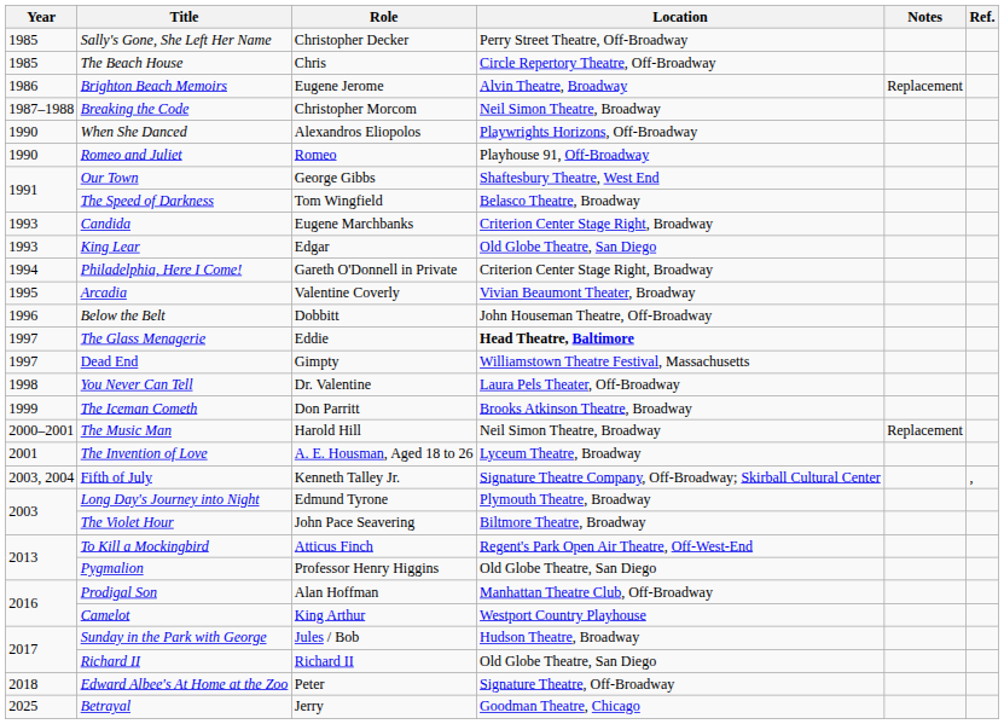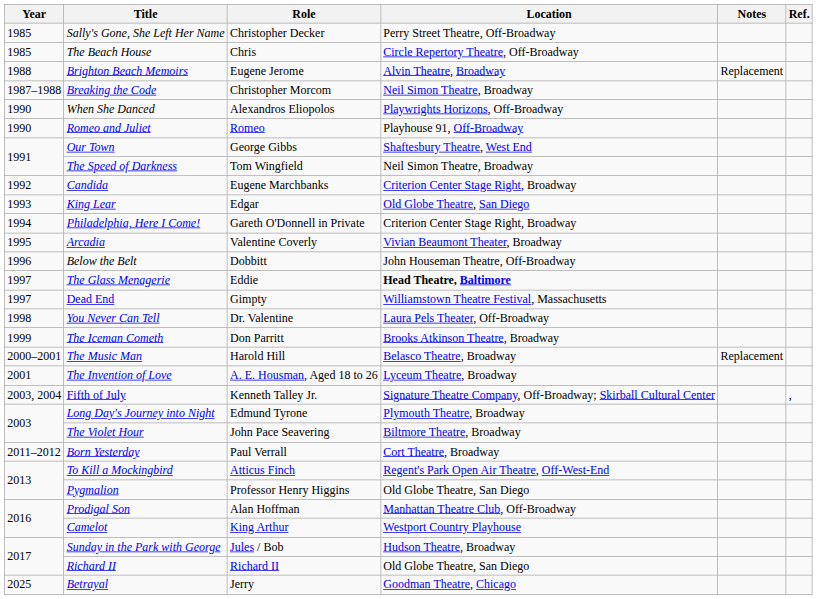 <table class="wikitable sortable">
 <tr>
 <th>Year</th>
 <th>Title</th>
 <th>Role</th>
 <th>Location</th>
 <th>Notes</th>
 <th>Ref.</th>
 </tr>
 <tr>
 <td>1985</td>
 <td><em>Sally's Gone, She Left Her Name</em></td>
 <td>Christopher Decker</td>
 <td>Perry Street Theatre, Off-Broadway</td>
 <td></td>
 <td></td>
 </tr>
 <tr>
 <td>1985</td>
 <td><em>The Beach House</em></td>
 <td>Chris</td>
 <td><a href='#'>Circle Repertory Theatre</a>, Off-Broadway</td>
 <td></td>
 <td></td>
 </tr>
 <tr>
-<td>1986</td>
+<td>1988</td>
 <td><em><a href='#'>Brighton Beach Memoirs</a></em></td>
 <td>Eugene Jerome</td>
 <td><a href='#'>Alvin Theatre</a>, <a href='#'>Broadway</a></td>
 <td>Replacement</td>
 <td></td>
 </tr>
 <tr>
 <td>1987–1988</td>
 <td><em><a href='#'>Breaking the Code</a></em></td>
 <td>Christopher Morcom</td>
 <td><a href='#'>Neil Simon Theatre</a>, Broadway</td>
 <td></td>
 <td></td>
 </tr>
 <tr>
 <td>1990</td>
 <td><em>When She Danced</em></td>
 <td>Alexandros Eliopolos</td>
 <td><a href='#'>Playwrights Horizons</a>, Off-Broadway</td>
 <td></td>
 <td></td>
 </tr>
 <tr>
 <td>1990</td>
 <td><em><a href='#'>Romeo and Juliet</a></em></td>
 <td><a href='#'>Romeo</a></td>
 <td>Playhouse 91, <a href='#'>Off-Broadway</a></td>
 <td></td>
 <td></td>
 </tr>
 <tr>
 <td rowspan="2">1991</td>
 <td><em><a href='#'>Our Town</a></em></td>
 <td>George Gibbs</td>
 <td><a href='#'>Shaftesbury Theatre</a>, <a href='#'>West End</a></td>
 <td></td>
 <td></td>
 </tr>
 <tr>
 <td><em><a href='#'>The Speed of Darkness</a></em></td>
 <td>Tom Wingfield</td>
-<td><a href='#'>Belasco Theatre</a>, Broadway</td>
+<td>Neil Simon Theatre, Broadway</td>
 <td></td>
 <td></td>
 </tr>
 <tr>
-<td>1993</td>
+<td>1992</td>
 <td><em><a href='#'>Candida</a></em></td>
 <td>Eugene Marchbanks</td>
 <td><a href='#'>Criterion Center Stage Right</a>, Broadway</td>
 <td></td>
 <td></td>
 </tr>
 <tr>
 <td>1993</td>
 <td><em><a href='#'>King Lear</a></em></td>
 <td>Edgar</td>
 <td><a href='#'>Old Globe Theatre</a>, <a href='#'>San Diego</a></td>
 <td></td>
 <td></td>
 </tr>
 <tr>
 <td>1994</td>
 <td><em><a href='#'>Philadelphia, Here I Come!</a></em></td>
 <td>Gareth O'Donnell in Private</td>
 <td>Criterion Center Stage Right, Broadway</td>
 <td></td>
 <td></td>
 </tr>
 <tr>
 <td>1995</td>
 <td><em><a href='#'>Arcadia</a></em></td>
 <td>Valentine Coverly</td>
 <td><a href='#'>Vivian Beaumont Theater</a>, Broadway</td>
 <td></td>
 <td></td>
 </tr>
 <tr>
 <td>1996</td>
 <td><em>Below the Belt</em></td>
 <td>Dobbitt</td>
 <td>John Houseman Theatre, Off-Broadway</td>
 <td></td>
 <td></td>
 </tr>
 <tr>
 <td>1997</td>
 <td><em><a href='#'>The Glass Menagerie</a></em></td>
 <td>Eddie</td>
 <td><strong>Head Theatre, <a href='#'>Baltimore</a></strong></td>
 <td></td>
 <td></td>
 </tr>
 <tr>
 <td>1997</td>
 <td><a href='#'>Dead End</a></td>
 <td>Gimpty</td>
 <td><a href='#'>Williamstown Theatre Festival</a>, Massachusetts</td>
 <td></td>
 <td></td>
 </tr>
 <tr>
 <td>1998</td>
 <td><a href='#'><em>You Never Can Tell</em></a></td>
 <td>Dr. Valentine</td>
 <td><a href='#'>Laura Pels Theater</a>, Off-Broadway</td>
 <td></td>
 <td></td>
 </tr>
 <tr>
 <td>1999</td>
 <td><em><a href='#'>The Iceman Cometh</a></em></td>
 <td>Don Parritt</td>
 <td><a href='#'>Brooks Atkinson Theatre</a>, Broadway</td>
 <td></td>
 <td></td>
 </tr>
 <tr>
 <td>2000–2001</td>
 <td><em><a href='#'>The Music Man</a></em></td>
 <td>Harold Hill</td>
-<td>Neil Simon Theatre, Broadway</td>
+<td><a href='#'>Belasco Theatre</a>, Broadway</td>
 <td>Replacement</td>
 <td></td>
 </tr>
 <tr>
 <td>2001</td>
 <td><em><a href='#'>The Invention of Love</a></em></td>
 <td><a href='#'>A. E. Housman</a>, Aged 18 to 26</td>
 <td><a href='#'>Lyceum Theatre</a>, Broadway</td>
 <td></td>
 <td></td>
 </tr>
 <tr>
 <td>2003, 2004</td>
 <td><a href='#'>Fifth of July</a></td>
 <td>Kenneth Talley Jr.</td>
 <td><a href='#'>Signature Theatre Company</a>, Off-Broadway; <a href='#'>Skirball Cultural Center</a></td>
 <td></td>
 <td>,</td>
 </tr>
 <tr>
 <td rowspan="2">2003</td>
 <td><em><a href='#'>Long Day's Journey into Night</a></em></td>
 <td>Edmund Tyrone</td>
 <td><a href='#'>Plymouth Theatre</a>, Broadway</td>
 <td></td>
 <td></td>
 </tr>
 <tr>
 <td><em><a href='#'>The Violet Hour</a></em></td>
 <td>John Pace Seavering</td>
 <td><a href='#'>Biltmore Theatre</a>, Broadway</td>
+<td></td>
+<td></td>
+</tr>
+<tr>
+<td>2011–2012</td>
+<td><em><a href='#'>Born Yesterday</a></em></td>
+<td>Paul Verrall</td>
+<td><a href='#'>Cort Theatre</a>, Broadway</td>
 <td></td>
 <td></td>
 </tr>
 <tr>
 <td rowspan="2">2013</td>
 <td><em><a href='#'>To Kill a Mockingbird</a></em></td>
 <td><a href='#'>Atticus Finch</a></td>
 <td><a href='#'>Regent's Park Open Air Theatre</a>, <a href='#'>Off-West-End</a></td>
 <td></td>
 <td></td>
 </tr>
 <tr>
 <td><em><a href='#'>Pygmalion</a></em></td>
 <td>Professor Henry Higgins</td>
 <td>Old Globe Theatre, San Diego</td>
 <td></td>
 <td></td>
 </tr>
 <tr>
 <td rowspan="2">2016</td>
 <td><em><a href='#'>Prodigal Son</a></em></td>
 <td>Alan Hoffman</td>
 <td><a href='#'>Manhattan Theatre Club</a>, Off-Broadway</td>
 <td></td>
 <td></td>
 </tr>
 <tr>
 <td><em><a href='#'>Camelot</a></em></td>
 <td><a href='#'>King Arthur</a></td>
 <td><a href='#'>Westport Country Playhouse</a></td>
 <td></td>
 <td></td>
 </tr>
 <tr>
 <td rowspan="2">2017</td>
 <td><em><a href='#'>Sunday in the Park with George</a></em></td>
 <td><a href='#'>Jules</a> / Bob</td>
 <td><a href='#'>Hudson Theatre</a>, Broadway</td>
 <td></td>
 <td></td>
 </tr>
 <tr>
 <td><em><a href='#'>Richard II</a></em></td>
 <td><a href='#'>Richard II</a></td>
 <td>Old Globe Theatre, San Diego</td>
 <td></td>
 <td></td>
 </tr>
 <tr>
-<td>2018</td>
-<td><em><a href='#'>Edward Albee's At Home at the Zoo</a></em></td>
-<td>Peter</td>
-<td><a href='#'>Signature Theatre</a>, Off-Broadway</td>
-<td></td>
-<td></td>
-</tr>
-<tr>
 <td>2025</td>
 <td><em><a href='#'>Betrayal</a></em></td>
 <td>Jerry</td>
 <td><a href='#'>Goodman Theatre</a>, <a href='#'>Chicago</a></td>
 <td></td>
 <td></td>
 </tr>
 </table>
